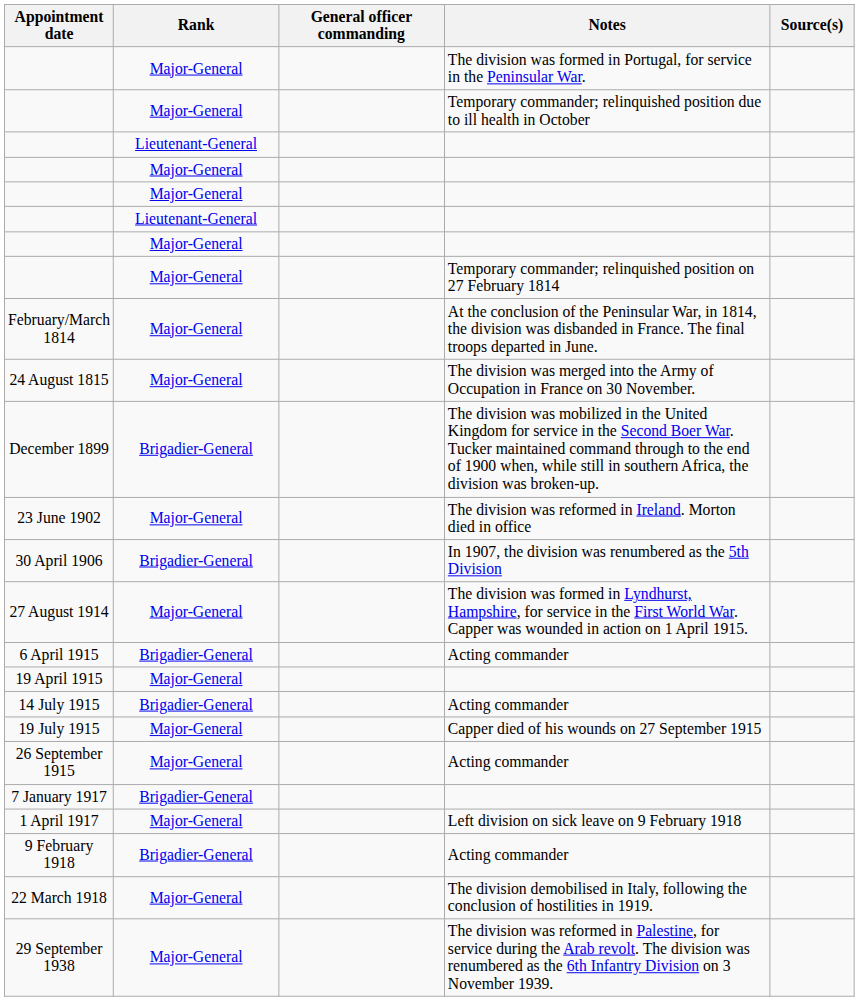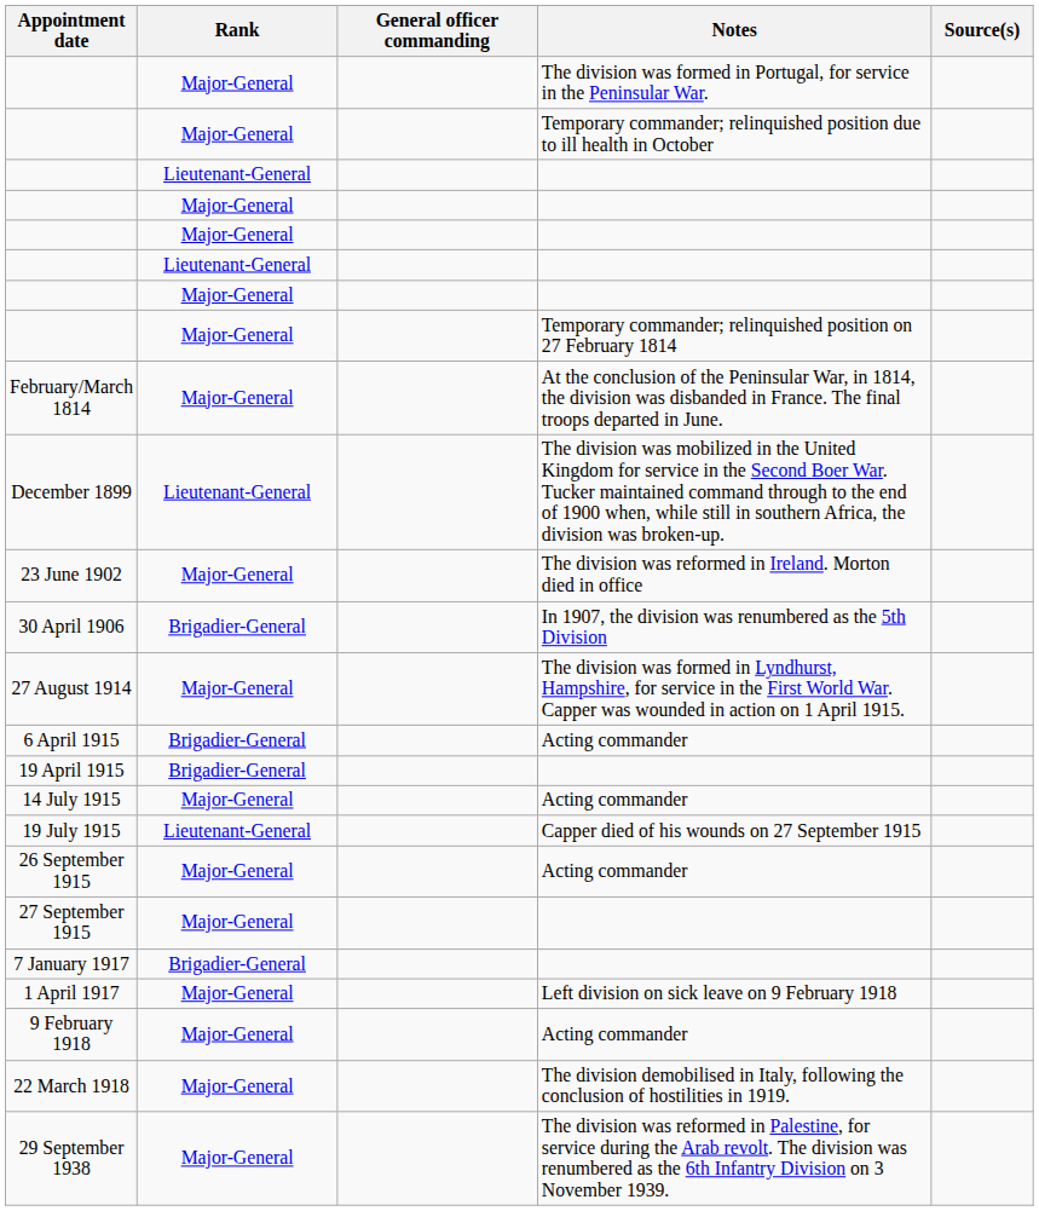 <table class="wikitable sortable plainrowheaders" style="text-align: left; border-spacing: 2px; border: 1px solid darkgray;">
 <tr>
 <th width="10%" scope="col">Appointment date</th>
 <th width=20% scope="col">Rank</th>
 <th width=20% scope="col">General officer commanding</th>
 <th width=40% scope="col">Notes</th>
 <th class=unsortable width=10% scope="col">Source(s)</th>
 </tr>
 <tr>
 <td align="center"></td>
 <td align="center"><a href='#'>Major-General</a></td>
 <td align="center"></td>
 <td>The division was formed in Portugal, for service in the <a href='#'>Peninsular War</a>.</td>
 <td align="center"></td>
 </tr>
 <tr>
 <td align="center"></td>
 <td align="center"><a href='#'>Major-General</a></td>
 <td align="center"></td>
 <td>Temporary commander; relinquished position due to ill health in October</td>
 <td align="center"></td>
 </tr>
 <tr>
 <td align="center"></td>
 <td align="center"><a href='#'>Lieutenant-General</a></td>
 <td align="center"></td>
 <td></td>
 <td align="center"></td>
 </tr>
 <tr>
 <td align="center"></td>
 <td align="center"><a href='#'>Major-General</a></td>
 <td align="center"></td>
 <td></td>
 <td align="center"></td>
 </tr>
 <tr>
 <td align="center"></td>
 <td align="center"><a href='#'>Major-General</a></td>
 <td align="center"></td>
 <td></td>
 <td align="center"></td>
 </tr>
 <tr>
 <td align="center"></td>
 <td align="center"><a href='#'>Lieutenant-General</a></td>
 <td align="center"></td>
 <td></td>
 <td align="center"></td>
 </tr>
 <tr>
 <td align="center"></td>
 <td align="center"><a href='#'>Major-General</a></td>
 <td align="center"></td>
 <td></td>
 <td align="center"></td>
 </tr>
 <tr>
 <td align="center"></td>
 <td align="center"><a href='#'>Major-General</a></td>
 <td align="center"></td>
 <td>Temporary commander; relinquished position on 27 February 1814</td>
 <td align="center"></td>
 </tr>
 <tr>
 <td align="center">February/March 1814</td>
 <td align="center"><a href='#'>Major-General</a></td>
 <td align="center"></td>
 <td>At the conclusion of the Peninsular War, in 1814, the division was disbanded in France. The final troops departed in June.</td>
 <td align="center"></td>
 </tr>
 <tr>
-<td align="center">24 August 1815</td>
-<td align="center"><a href='#'>Major-General</a></td>
-<td align="center"></td>
-<td>The division was merged into the Army of Occupation in France on 30 November.</td>
-<td align="center"></td>
-</tr>
-<tr>
 <td align="center">December 1899</td>
-<td align="center"><a href='#'>Brigadier-General</a></td>
+<td align="center"><a href='#'>Lieutenant-General</a></td>
 <td align="center"></td>
 <td>The division was mobilized in the United Kingdom for service in the <a href='#'>Second Boer War</a>. Tucker maintained command through to the end of 1900 when, while still in southern Africa, the division was broken-up.</td>
 <td align="center"></td>
 </tr>
 <tr>
 <td align="center">23 June 1902</td>
 <td align="center"><a href='#'>Major-General</a></td>
 <td align="center"></td>
 <td>The division was reformed in <a href='#'>Ireland</a>. Morton died in office</td>
 <td align="center"></td>
 </tr>
 <tr>
 <td align="center">30 April 1906</td>
 <td align="center"><a href='#'>Brigadier-General</a></td>
 <td align="center"></td>
 <td>In 1907, the division was renumbered as the <a href='#'>5th Division</a></td>
 <td align="center"></td>
 </tr>
 <tr>
 <td align="center">27 August 1914</td>
 <td align="center"><a href='#'>Major-General</a></td>
 <td align="center"></td>
 <td>The division was formed in <a href='#'>Lyndhurst, Hampshire</a>, for service in the <a href='#'>First World War</a>. Capper was wounded in action on 1 April 1915.</td>
 <td align="center"></td>
 </tr>
 <tr>
 <td align="center">6 April 1915</td>
 <td align="center"><a href='#'>Brigadier-General</a></td>
 <td align="center"></td>
 <td>Acting commander</td>
 <td align="center"></td>
 </tr>
 <tr>
 <td align="center">19 April 1915</td>
-<td align="center"><a href='#'>Major-General</a></td>
+<td align="center"><a href='#'>Brigadier-General</a></td>
 <td align="center"></td>
 <td></td>
 <td align="center"></td>
 </tr>
 <tr>
 <td align="center">14 July 1915</td>
-<td align="center"><a href='#'>Brigadier-General</a></td>
+<td align="center"><a href='#'>Major-General</a></td>
 <td align="center"></td>
 <td>Acting commander</td>
 <td align="center"></td>
 </tr>
 <tr>
 <td align="center">19 July 1915</td>
-<td align="center"><a href='#'>Major-General</a></td>
+<td align="center"><a href='#'>Lieutenant-General</a></td>
 <td align="center"></td>
 <td>Capper died of his wounds on 27 September 1915</td>
 <td align="center"></td>
 </tr>
 <tr>
 <td align="center">26 September 1915</td>
 <td align="center"><a href='#'>Major-General</a></td>
 <td align="center"></td>
 <td>Acting commander</td>
+<td align="center"></td>
+</tr>
+<tr>
+<td align="center">27 September 1915</td>
+<td align="center"><a href='#'>Major-General</a></td>
+<td align="center"></td>
+<td></td>
 <td align="center"></td>
 </tr>
 <tr>
 <td align="center">7 January 1917</td>
 <td align="center"><a href='#'>Brigadier-General</a></td>
 <td align="center"></td>
 <td></td>
 <td align="center"></td>
 </tr>
 <tr>
 <td align="center">1 April 1917</td>
 <td align="center"><a href='#'>Major-General</a></td>
 <td align="center"></td>
 <td>Left division on sick leave on 9 February 1918</td>
 <td align="center"></td>
 </tr>
 <tr>
 <td align="center">9 February 1918</td>
-<td align="center"><a href='#'>Brigadier-General</a></td>
+<td align="center"><a href='#'>Major-General</a></td>
 <td align="center"></td>
 <td>Acting commander</td>
 <td align="center"></td>
 </tr>
 <tr>
 <td align="center">22 March 1918</td>
 <td align="center"><a href='#'>Major-General</a></td>
 <td align="center"></td>
 <td>The division demobilised in Italy, following the conclusion of hostilities in 1919.</td>
 <td align="center"></td>
 </tr>
 <tr>
 <td align="center">29 September 1938</td>
 <td align="center"><a href='#'>Major-General</a></td>
 <td align="center"></td>
 <td>The division was reformed in <a href='#'>Palestine</a>, for service during the <a href='#'>Arab revolt</a>. The division was renumbered as the <a href='#'>6th Infantry Division</a> on 3 November 1939.</td>
 <td align="center"></td>
 </tr>
 </table>
